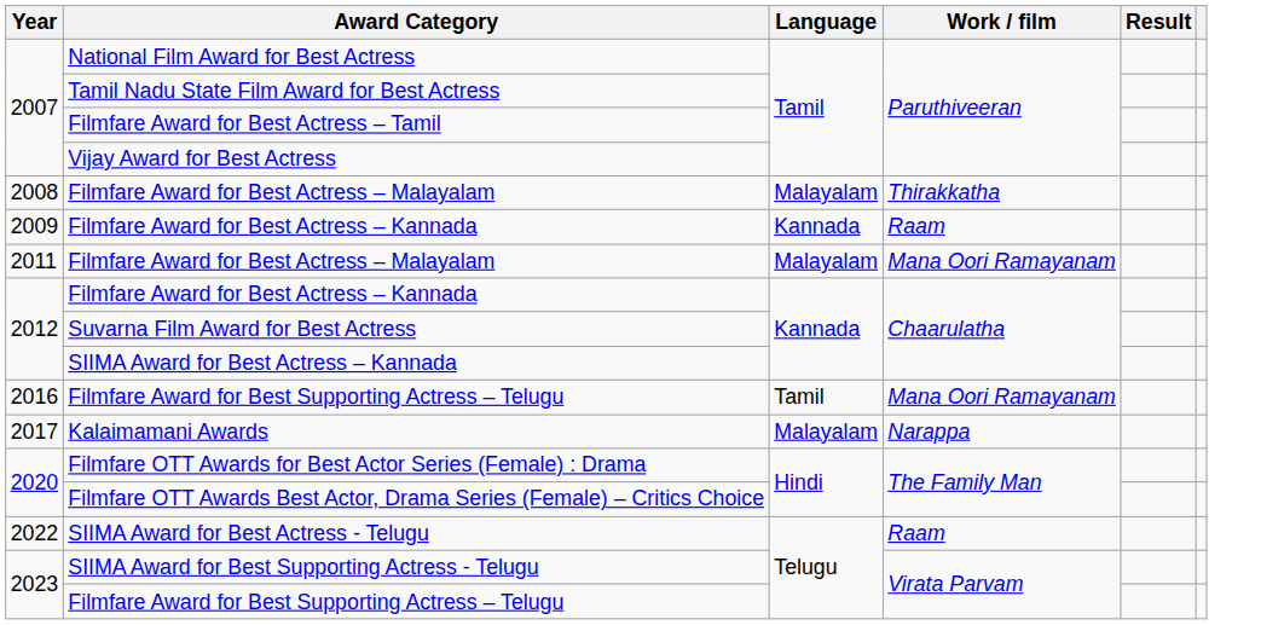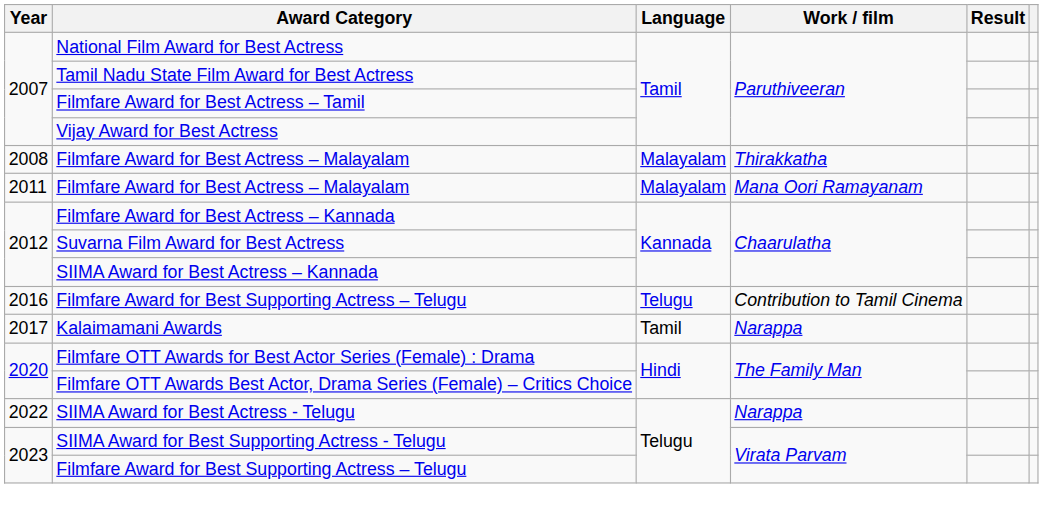 <table class="wikitable sortable">
 <tr>
 <th scope="col">Year</th>
 <th scope="col">Award Category</th>
 <th scope="col">Language</th>
 <th scope="col">Work / film</th>
 <th scope="col">Result</th>
 <th scope="col" class="unsortable"></th>
 </tr>
 <tr>
 <td rowspan="4">2007</td>
 <td><a href='#'>National Film Award for Best Actress</a></td>
 <td rowspan="4"><a href='#'>Tamil</a></td>
 <td rowspan="4"><em><a href='#'>Paruthiveeran</a></em></td>
 <td></td>
 <td></td>
 </tr>
 <tr>
 <td><a href='#'>Tamil Nadu State Film Award for Best Actress</a></td>
 <td></td>
 <td></td>
 </tr>
 <tr>
 <td><a href='#'>Filmfare Award for Best Actress – Tamil</a></td>
 <td></td>
 <td></td>
 </tr>
 <tr>
 <td><a href='#'>Vijay Award for Best Actress</a></td>
 <td></td>
 <td></td>
 </tr>
 <tr>
 <td>2008</td>
 <td><a href='#'>Filmfare Award for Best Actress – Malayalam</a></td>
 <td><a href='#'>Malayalam</a></td>
 <td><em><a href='#'>Thirakkatha</a></em></td>
 <td></td>
 <td></td>
 </tr>
 <tr>
-<td>2009</td>
-<td><a href='#'>Filmfare Award for Best Actress – Kannada</a></td>
-<td><a href='#'>Kannada</a></td>
-<td><a href='#'><em>Raam</em></a></td>
-<td></td>
-<td></td>
-</tr>
-<tr>
 <td>2011</td>
 <td><a href='#'>Filmfare Award for Best Actress – Malayalam</a></td>
 <td><a href='#'>Malayalam</a></td>
 <td><em><a href='#'>Mana Oori Ramayanam</a></em></td>
 <td></td>
 <td></td>
 </tr>
 <tr>
 <td rowspan="3">2012</td>
 <td><a href='#'>Filmfare Award for Best Actress – Kannada</a></td>
 <td rowspan="3"><a href='#'>Kannada</a></td>
 <td rowspan="3"><em><a href='#'>Chaarulatha</a></em></td>
 <td></td>
 <td></td>
 </tr>
 <tr>
 <td><a href='#'>Suvarna Film Award for Best Actress</a></td>
 <td></td>
 <td></td>
 </tr>
 <tr>
 <td><a href='#'>SIIMA Award for Best Actress – Kannada</a></td>
 <td></td>
 <td></td>
 </tr>
 <tr>
 <td>2016</td>
 <td><a href='#'>Filmfare Award for Best Supporting Actress – Telugu</a></td>
-<td>Tamil</td>
-<td><em><a href='#'>Mana Oori Ramayanam</a></em></td>
+<td><a href='#'>Telugu</a></td>
+<td><em>Contribution to Tamil Cinema</em></td>
 <td></td>
 <td></td>
 </tr>
 <tr>
 <td>2017</td>
 <td><a href='#'>Kalaimamani Awards</a></td>
-<td><a href='#'>Malayalam</a></td>
+<td>Tamil</td>
 <td><em><a href='#'>Narappa</a></em></td>
 <td></td>
 <td></td>
 </tr>
 <tr>
 <td rowspan="2"><a href='#'>2020</a></td>
 <td><a href='#'>Filmfare OTT Awards for Best Actor Series (Female) : Drama</a></td>
 <td rowspan="2"><a href='#'>Hindi</a></td>
 <td rowspan="2"><a href='#'><em>The Family Man</em></a></td>
 <td></td>
 <td></td>
 </tr>
 <tr>
 <td><a href='#'>Filmfare OTT Awards Best Actor, Drama Series (Female) – Critics Choice</a></td>
 <td></td>
 <td><br></td>
 </tr>
 <tr>
 <td>2022</td>
 <td><a href='#'>SIIMA Award for Best Actress - Telugu</a></td>
 <td rowspan="3">Telugu</td>
-<td><a href='#'><em>Raam</em></a></td>
+<td><em><a href='#'>Narappa</a></em></td>
 <td></td>
 <td></td>
 </tr>
 <tr>
 <td rowspan="2">2023</td>
 <td><a href='#'>SIIMA Award for Best Supporting Actress - Telugu</a></td>
 <td rowspan="2"><em><a href='#'>Virata Parvam</a></em></td>
 <td></td>
 <td></td>
 </tr>
 <tr>
 <td><a href='#'>Filmfare Award for Best Supporting Actress – Telugu</a></td>
 <td></td>
 <td></td>
 </tr>
 </table>
